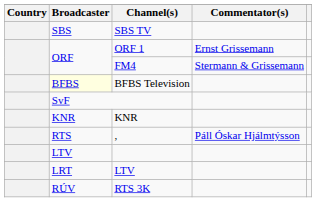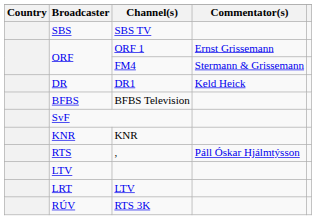 <table class="wikitable plainrowheaders sticky-header">
 <tr>
 </tr>
 <tr>
 <th scope="col">Country</th>
 <th scope="col">Broadcaster</th>
 <th scope="col">Channel(s)</th>
 <th scope="col">Commentator(s)</th>
 <th scope="col"></th>
 </tr>
 <tr>
 <th scope="row"></th>
 <td><a href='#'>SBS</a></td>
 <td><a href='#'>SBS TV</a></td>
 <td></td>
 <td style="text-align:center"></td>
 </tr>
 <tr>
 <th scope="rowgroup" rowspan="2"></th>
 <td rowspan="2"><a href='#'>ORF</a></td>
 <td><a href='#'>ORF 1</a></td>
 <td><a href='#'>Ernst Grissemann</a></td>
 <td style="text-align:center"></td>
 </tr>
 <tr>
 <td><a href='#'>FM4</a></td>
 <td><a href='#'>Stermann & Grissemann</a></td>
 <td style="text-align:center"></td>
 </tr>
 <tr>
 <th scope="row"></th>
-<td style="background: lightyellow;"><a href='#'>BFBS</a></td>
+<td><a href='#'>DR</a></td>
+<td><a href='#'>DR1</a></td>
+<td><a href='#'>Keld Heick</a></td>
+<td style="text-align:center"></td>
+</tr>
+<tr>
+<th scope="row"></th>
+<td><a href='#'>BFBS</a></td>
 <td>BFBS Television</td>
 <td></td>
 <td style="text-align:center"></td>
 </tr>
 <tr>
 <th scope="row"></th>
 <td colspan="2"><a href='#'>SvF</a></td>
 <td></td>
 <td style="text-align:center"></td>
 </tr>
 <tr>
 <th scope="row"></th>
 <td><a href='#'>KNR</a></td>
 <td>KNR</td>
 <td></td>
 <td style="text-align:center"></td>
 </tr>
 <tr>
 <th scope="row"></th>
 <td><a href='#'>RTS</a></td>
 <td>, </td>
 <td><a href='#'>Páll Óskar Hjálmtýsson</a></td>
 <td style="text-align:center"></td>
 </tr>
 <tr>
 <th scope="row"></th>
 <td><a href='#'>LTV</a></td>
 <td></td>
 <td></td>
 <td style="text-align:center"></td>
 </tr>
 <tr>
 <th scope="row"></th>
 <td><a href='#'>LRT</a></td>
 <td><a href='#'>LTV</a></td>
 <td></td>
 <td style="text-align:center"></td>
 </tr>
 <tr>
 <th scope="row"></th>
 <td><a href='#'>RÚV</a></td>
 <td><a href='#'>RTS 3K</a></td>
 <td></td>
 <td style="text-align:center"></td>
 </tr>
 </table>
